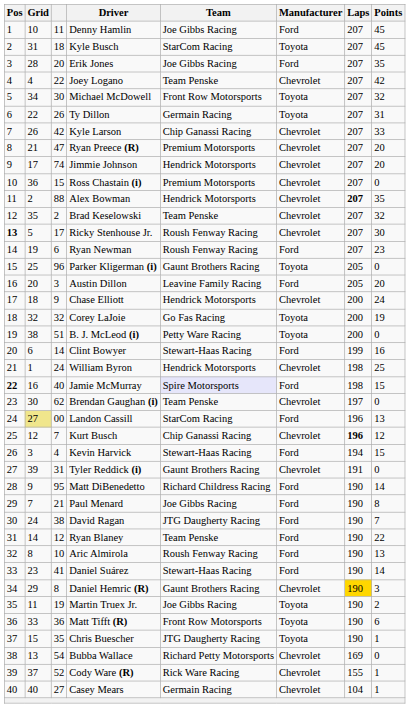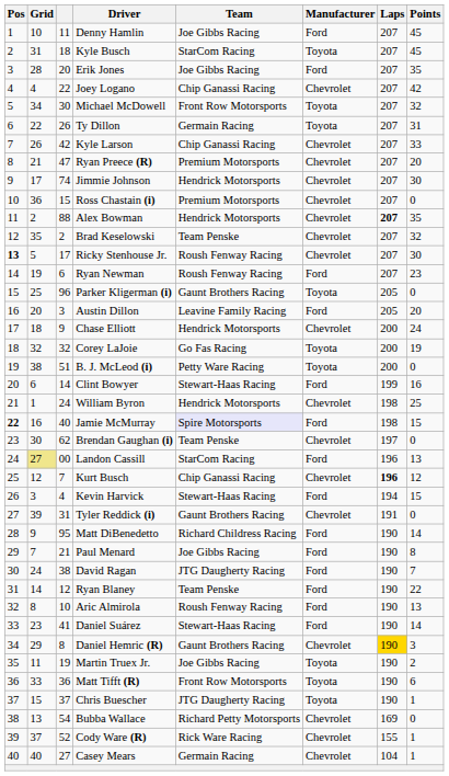 <table class="wikitable" style="font-size:98%">
 <tr>
 <th>Pos</th>
 <th>Grid</th>
 <th></th>
 <th>Driver</th>
 <th>Team</th>
 <th>Manufacturer</th>
 <th>Laps</th>
 <th>Points</th>
 </tr>
 <tr>
 <td>1</td>
 <td>10</td>
 <td>11</td>
 <td>Denny Hamlin</td>
 <td>Joe Gibbs Racing</td>
 <td>Ford</td>
 <td>207</td>
 <td>45</td>
 </tr>
 <tr>
 <td>2</td>
 <td>31</td>
 <td>18</td>
 <td>Kyle Busch</td>
 <td>StarCom Racing</td>
 <td>Toyota</td>
 <td>207</td>
 <td>45</td>
 </tr>
 <tr>
 <td>3</td>
 <td>28</td>
 <td>20</td>
 <td>Erik Jones</td>
 <td>Joe Gibbs Racing</td>
 <td>Ford</td>
 <td>207</td>
 <td>35</td>
 </tr>
 <tr>
 <td>4</td>
 <td>4</td>
 <td>22</td>
 <td>Joey Logano</td>
-<td>Team Penske</td>
+<td>Chip Ganassi Racing</td>
 <td>Chevrolet</td>
 <td>207</td>
 <td>42</td>
 </tr>
 <tr>
 <td>5</td>
 <td>34</td>
 <td>30</td>
 <td>Michael McDowell</td>
 <td>Front Row Motorsports</td>
 <td>Toyota</td>
 <td>207</td>
 <td>32</td>
 </tr>
 <tr>
 <td>6</td>
 <td>22</td>
 <td>26</td>
 <td>Ty Dillon</td>
 <td>Germain Racing</td>
 <td>Toyota</td>
 <td>207</td>
 <td>31</td>
 </tr>
 <tr>
 <td>7</td>
 <td>26</td>
 <td>42</td>
 <td>Kyle Larson</td>
 <td>Chip Ganassi Racing</td>
 <td>Chevrolet</td>
 <td>207</td>
 <td>33</td>
 </tr>
 <tr>
 <td>8</td>
 <td>21</td>
 <td>47</td>
 <td>Ryan Preece <strong>(R)</strong></td>
 <td>Premium Motorsports</td>
 <td>Chevrolet</td>
 <td>207</td>
 <td>20</td>
 </tr>
 <tr>
 <td>9</td>
 <td>17</td>
 <td>74</td>
 <td>Jimmie Johnson</td>
 <td>Hendrick Motorsports</td>
 <td>Chevrolet</td>
 <td>207</td>
-<td>20</td>
+<td>30</td>
 </tr>
 <tr>
 <td>10</td>
 <td>36</td>
 <td>15</td>
 <td>Ross Chastain <strong>(i)</strong></td>
 <td>Premium Motorsports</td>
 <td>Chevrolet</td>
 <td>207</td>
 <td>0</td>
 </tr>
 <tr>
 <td>11</td>
 <td>2</td>
 <td>88</td>
 <td>Alex Bowman</td>
 <td>Hendrick Motorsports</td>
 <td>Chevrolet</td>
 <td><strong>207</strong></td>
 <td>35</td>
 </tr>
 <tr>
 <td>12</td>
 <td>35</td>
 <td>2</td>
 <td>Brad Keselowski</td>
 <td>Team Penske</td>
 <td>Chevrolet</td>
 <td>207</td>
 <td>32</td>
 </tr>
 <tr>
 <td><strong>13</strong></td>
 <td>5</td>
 <td>17</td>
 <td>Ricky Stenhouse Jr.</td>
 <td>Roush Fenway Racing</td>
 <td>Chevrolet</td>
 <td>207</td>
 <td>30</td>
 </tr>
 <tr>
 <td>14</td>
 <td>19</td>
 <td>6</td>
 <td>Ryan Newman</td>
 <td>Roush Fenway Racing</td>
 <td>Ford</td>
 <td>207</td>
 <td>23</td>
 </tr>
 <tr>
 <td>15</td>
 <td>25</td>
 <td>96</td>
 <td>Parker Kligerman <strong>(i)</strong></td>
 <td>Gaunt Brothers Racing</td>
 <td>Toyota</td>
 <td>205</td>
 <td>0</td>
 </tr>
 <tr>
 <td>16</td>
 <td>20</td>
 <td>3</td>
 <td>Austin Dillon</td>
 <td>Leavine Family Racing</td>
 <td>Ford</td>
 <td>205</td>
 <td>20</td>
 </tr>
 <tr>
 <td>17</td>
 <td>18</td>
 <td>9</td>
 <td>Chase Elliott</td>
 <td>Hendrick Motorsports</td>
 <td>Chevrolet</td>
 <td>200</td>
 <td>24</td>
 </tr>
 <tr>
 <td>18</td>
 <td>32</td>
 <td>32</td>
 <td>Corey LaJoie</td>
 <td>Go Fas Racing</td>
 <td>Toyota</td>
 <td>200</td>
 <td>19</td>
 </tr>
 <tr>
 <td>19</td>
 <td>38</td>
 <td>51</td>
 <td>B. J. McLeod <strong>(i)</strong></td>
 <td>Petty Ware Racing</td>
 <td>Toyota</td>
 <td>200</td>
 <td>0</td>
 </tr>
 <tr>
 <td>20</td>
 <td>6</td>
 <td>14</td>
 <td>Clint Bowyer</td>
 <td>Stewart-Haas Racing</td>
 <td>Ford</td>
 <td>199</td>
 <td>16</td>
 </tr>
 <tr>
 <td>21</td>
 <td>1</td>
 <td>24</td>
 <td>William Byron</td>
 <td>Hendrick Motorsports</td>
 <td>Chevrolet</td>
 <td>198</td>
 <td>25</td>
 </tr>
 <tr>
 <td><strong>22</strong></td>
 <td>16</td>
 <td>40</td>
 <td>Jamie McMurray</td>
 <td style="background: lavender;">Spire Motorsports</td>
 <td>Ford</td>
 <td>198</td>
 <td>15</td>
 </tr>
 <tr>
 <td>23</td>
 <td>30</td>
 <td>62</td>
 <td>Brendan Gaughan <strong>(i)</strong></td>
 <td>Team Penske</td>
 <td>Chevrolet</td>
 <td>197</td>
 <td>0</td>
 </tr>
 <tr>
 <td>24</td>
 <td style="background: khaki;">27</td>
 <td>00</td>
 <td>Landon Cassill</td>
 <td>StarCom Racing</td>
 <td>Ford</td>
 <td>196</td>
 <td>13</td>
 </tr>
 <tr>
 <td>25</td>
 <td>12</td>
 <td>7</td>
 <td>Kurt Busch</td>
 <td>Chip Ganassi Racing</td>
 <td>Chevrolet</td>
 <td><strong>196</strong></td>
 <td>12</td>
 </tr>
 <tr>
 <td>26</td>
 <td>3</td>
 <td>4</td>
 <td>Kevin Harvick</td>
 <td>Stewart-Haas Racing</td>
 <td>Ford</td>
 <td>194</td>
 <td>15</td>
 </tr>
 <tr>
 <td>27</td>
 <td>39</td>
 <td>31</td>
 <td>Tyler Reddick <strong>(i)</strong></td>
 <td>Gaunt Brothers Racing</td>
 <td>Chevrolet</td>
 <td>191</td>
 <td>0</td>
 </tr>
 <tr>
 <td>28</td>
 <td>9</td>
 <td>95</td>
 <td>Matt DiBenedetto</td>
 <td>Richard Childress Racing</td>
 <td>Ford</td>
 <td>190</td>
 <td>14</td>
 </tr>
 <tr>
 <td>29</td>
 <td>7</td>
 <td>21</td>
 <td>Paul Menard</td>
 <td>Joe Gibbs Racing</td>
 <td>Ford</td>
 <td>190</td>
 <td>8</td>
 </tr>
 <tr>
 <td>30</td>
 <td>24</td>
 <td>38</td>
 <td>David Ragan</td>
 <td>JTG Daugherty Racing</td>
 <td>Ford</td>
 <td>190</td>
 <td>7</td>
 </tr>
 <tr>
 <td>31</td>
 <td>14</td>
 <td>12</td>
 <td>Ryan Blaney</td>
 <td>Team Penske</td>
 <td>Ford</td>
 <td>190</td>
 <td>22</td>
 </tr>
 <tr>
 <td>32</td>
 <td>8</td>
 <td>10</td>
 <td>Aric Almirola</td>
 <td>Roush Fenway Racing</td>
 <td>Ford</td>
 <td>190</td>
 <td>13</td>
 </tr>
 <tr>
 <td>33</td>
 <td>23</td>
 <td>41</td>
 <td>Daniel Suárez</td>
 <td>Stewart-Haas Racing</td>
 <td>Ford</td>
 <td>190</td>
 <td>14</td>
 </tr>
 <tr>
 <td>34</td>
 <td>29</td>
 <td>8</td>
 <td>Daniel Hemric <strong>(R)</strong></td>
 <td>Gaunt Brothers Racing</td>
 <td>Chevrolet</td>
 <td style="background: gold;">190</td>
 <td>3</td>
 </tr>
 <tr>
 <td>35</td>
 <td>11</td>
 <td>19</td>
 <td>Martin Truex Jr.</td>
 <td>Joe Gibbs Racing</td>
 <td>Toyota</td>
 <td>190</td>
 <td>2</td>
 </tr>
 <tr>
 <td>36</td>
 <td>33</td>
 <td>36</td>
 <td>Matt Tifft <strong>(R)</strong></td>
 <td>Front Row Motorsports</td>
 <td>Toyota</td>
 <td>190</td>
 <td>6</td>
 </tr>
 <tr>
 <td>37</td>
 <td>15</td>
-<td>35</td>
+<td>37</td>
 <td>Chris Buescher</td>
 <td>JTG Daugherty Racing</td>
 <td>Toyota</td>
 <td>190</td>
 <td>1</td>
 </tr>
 <tr>
 <td>38</td>
 <td>13</td>
 <td>54</td>
 <td>Bubba Wallace</td>
 <td>Richard Petty Motorsports</td>
 <td>Chevrolet</td>
 <td>169</td>
 <td>0</td>
 </tr>
 <tr>
 <td>39</td>
 <td>37</td>
 <td>52</td>
 <td>Cody Ware <strong>(R)</strong></td>
 <td>Rick Ware Racing</td>
 <td>Chevrolet</td>
 <td>155</td>
 <td>1</td>
 </tr>
 <tr>
 <td>40</td>
 <td>40</td>
 <td>27</td>
 <td>Casey Mears</td>
 <td>Germain Racing</td>
 <td>Chevrolet</td>
 <td>104</td>
 <td>1</td>
 </tr>
 <tr>
 <th colspan="8"></th>
 </tr>
 </table>
